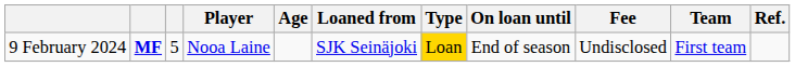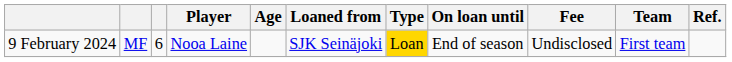 <table class="wikitable" style="text-align:center; font-size:100%; ">
 <tr>
 <th></th>
 <th></th>
 <th></th>
 <th>Player</th>
 <th>Age</th>
 <th>Loaned from</th>
 <th>Type</th>
 <th>On loan until</th>
 <th>Fee</th>
 <th>Team</th>
 <th>Ref.</th>
 </tr>
 <tr>
 <td>9 February 2024</td>
-<td><strong><a href='#'>MF</a></strong></td>
-<td>5</td>
+<td><a href='#'>MF</a></td>
+<td>6</td>
 <td style="text-align:left"> <a href='#'>Nooa Laine</a></td>
 <td></td>
 <td style="text-align:left"> <a href='#'>SJK Seinäjoki</a></td>
 <td style="background: gold;">Loan</td>
 <td>End of season</td>
 <td>Undisclosed</td>
 <td><a href='#'>First team</a></td>
 <td></td>
 </tr>
 <tr>
 </tr>
 </table>
